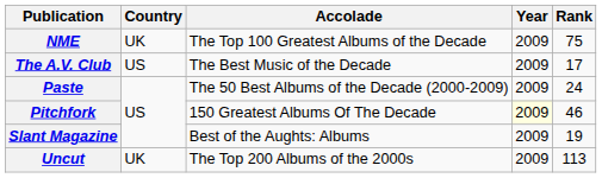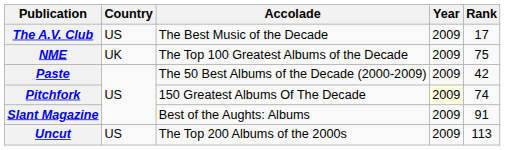 <table class="wikitable plainrowheaders">
 <tr>
 <th>Publication</th>
 <th>Country</th>
 <th>Accolade</th>
 <th>Year</th>
 <th>Rank</th>
 </tr>
 <tr>
+<th scope="row"><em><a href='#'>The A.V. Club</a></em></th>
+<td>US</td>
+<td>The Best Music of the Decade</td>
+<td>2009</td>
+<td style="text-align:center;">17</td>
+</tr>
+<tr>
 <th scope="row"><em><a href='#'>NME</a></em></th>
 <td>UK</td>
 <td>The Top 100 Greatest Albums of the Decade</td>
 <td>2009</td>
 <td style="text-align:center;">75</td>
 </tr>
 <tr>
-<th scope="row"><em><a href='#'>The A.V. Club</a></em></th>
-<td>US</td>
-<td>The Best Music of the Decade</td>
-<td>2009</td>
-<td style="text-align:center;">17</td>
-</tr>
-<tr>
 <th scope="row"><em><a href='#'>Paste</a></em></th>
 <td rowspan=3>US</td>
 <td>The 50 Best Albums of the Decade (2000-2009)</td>
 <td>2009</td>
-<td style="text-align:center;">24</td>
+<td style="text-align:center;">42</td>
 </tr>
 <tr>
 <th scope="row"><em><a href='#'>Pitchfork</a></em></th>
 <td>150 Greatest Albums Of The Decade</td>
 <td style="background: lightyellow;">2009</td>
-<td style="text-align:center;">46</td>
+<td style="text-align:center;">74</td>
 </tr>
 <tr>
 <th scope="row"><em><a href='#'>Slant Magazine</a></em></th>
 <td>Best of the Aughts: Albums</td>
 <td>2009</td>
-<td style="text-align:center;">19</td>
+<td style="text-align:center;">91</td>
 </tr>
 <tr>
 <th scope="row"><em><a href='#'>Uncut</a></em></th>
-<td>UK</td>
+<td>US</td>
 <td>The Top 200 Albums of the 2000s</td>
 <td>2009</td>
 <td style="text-align:center;">113</td>
 </tr>
 </table>
